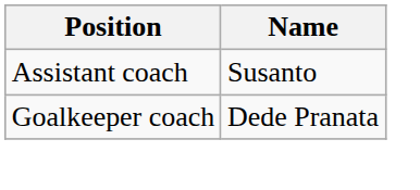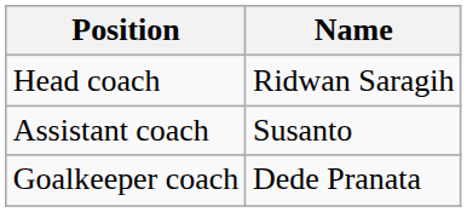 <table class="wikitable">
 <tr>
 <th>Position</th>
 <th>Name</th>
+</tr>
+<tr>
+<td>Head coach</td>
+<td> Ridwan Saragih</td>
 </tr>
 <tr>
 <td>Assistant coach</td>
 <td> Susanto</td>
 </tr>
 <tr>
 <td>Goalkeeper coach</td>
 <td> Dede Pranata</td>
 </tr>
 </table>
